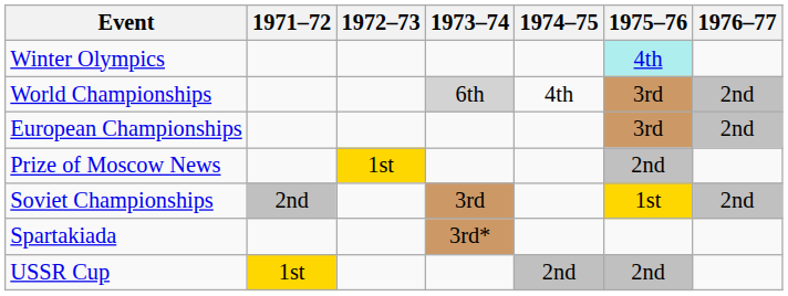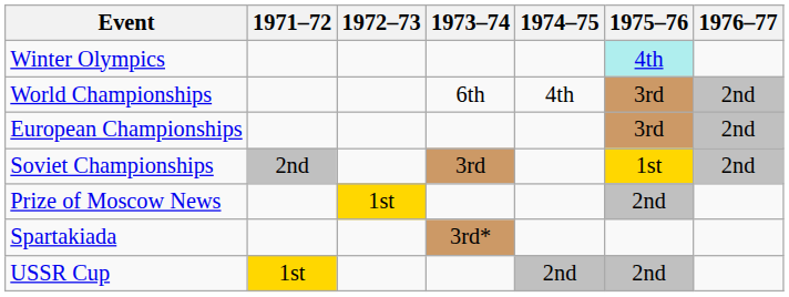 <table class="wikitable" style="text-align:center">
 <tr>
 <th>Event</th>
 <th>1971–72</th>
 <th>1972–73</th>
 <th>1973–74</th>
 <th>1974–75</th>
 <th>1975–76</th>
 <th>1976–77</th>
 </tr>
 <tr>
 <td align=left><a href='#'>Winter Olympics</a></td>
 <td></td>
 <td></td>
 <td></td>
 <td></td>
 <td style="background: paleturquoise;"><a href='#'>4th</a></td>
 <td></td>
 </tr>
 <tr>
 <td align=left><a href='#'>World Championships</a></td>
 <td></td>
 <td></td>
-<td style="background: lightgrey;">6th</td>
+<td>6th</td>
 <td>4th</td>
 <td bgcolor=cc9966>3rd</td>
 <td bgcolor=silver>2nd</td>
 </tr>
 <tr>
 <td align=left><a href='#'>European Championships</a></td>
 <td></td>
 <td></td>
 <td></td>
 <td></td>
 <td bgcolor=cc9966>3rd</td>
 <td bgcolor=silver>2nd</td>
 </tr>
 <tr>
+<td align=left><a href='#'>Soviet Championships</a></td>
+<td bgcolor=silver>2nd</td>
+<td></td>
+<td bgcolor=cc9966>3rd</td>
+<td></td>
+<td bgcolor=gold>1st</td>
+<td bgcolor=silver>2nd</td>
+</tr>
+<tr>
 <td align=left><a href='#'>Prize of Moscow News</a></td>
 <td></td>
 <td bgcolor=gold>1st</td>
 <td></td>
 <td></td>
 <td bgcolor=silver>2nd</td>
 <td></td>
-</tr>
-<tr>
-<td align=left><a href='#'>Soviet Championships</a></td>
-<td bgcolor=silver>2nd</td>
-<td></td>
-<td bgcolor=cc9966>3rd</td>
-<td></td>
-<td bgcolor=gold>1st</td>
-<td bgcolor=silver>2nd</td>
 </tr>
 <tr>
 <td align=left><a href='#'>Spartakiada</a></td>
 <td></td>
 <td></td>
 <td bgcolor=cc9966>3rd*</td>
 <td></td>
 <td></td>
 <td></td>
 </tr>
 <tr>
 <td align=left><a href='#'>USSR Cup</a></td>
 <td bgcolor=gold>1st</td>
 <td></td>
 <td></td>
 <td bgcolor=silver>2nd</td>
 <td bgcolor=silver>2nd</td>
 <td></td>
 </tr>
 </table>
